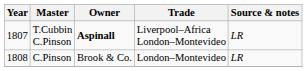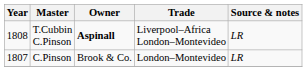 <table class=" wikitable">
 <tr>
 <th>Year</th>
 <th>Master</th>
 <th>Owner</th>
 <th>Trade</th>
 <th>Source & notes</th>
 </tr>
 <tr>
-<td>1807</td>
+<td>1808</td>
 <td>T.Cubbin<br>C.Pinson</td>
 <td><strong>Aspinall</strong></td>
 <td>Liverpool–Africa<br>London–Montevideo</td>
 <td><em>LR</em></td>
 </tr>
 <tr>
-<td>1808</td>
+<td>1807</td>
 <td>C.Pinson</td>
 <td>Brook & Co.</td>
 <td>London–Montevideo</td>
 <td><em>LR</em></td>
 </tr>
 <tr>
 </tr>
 </table>
